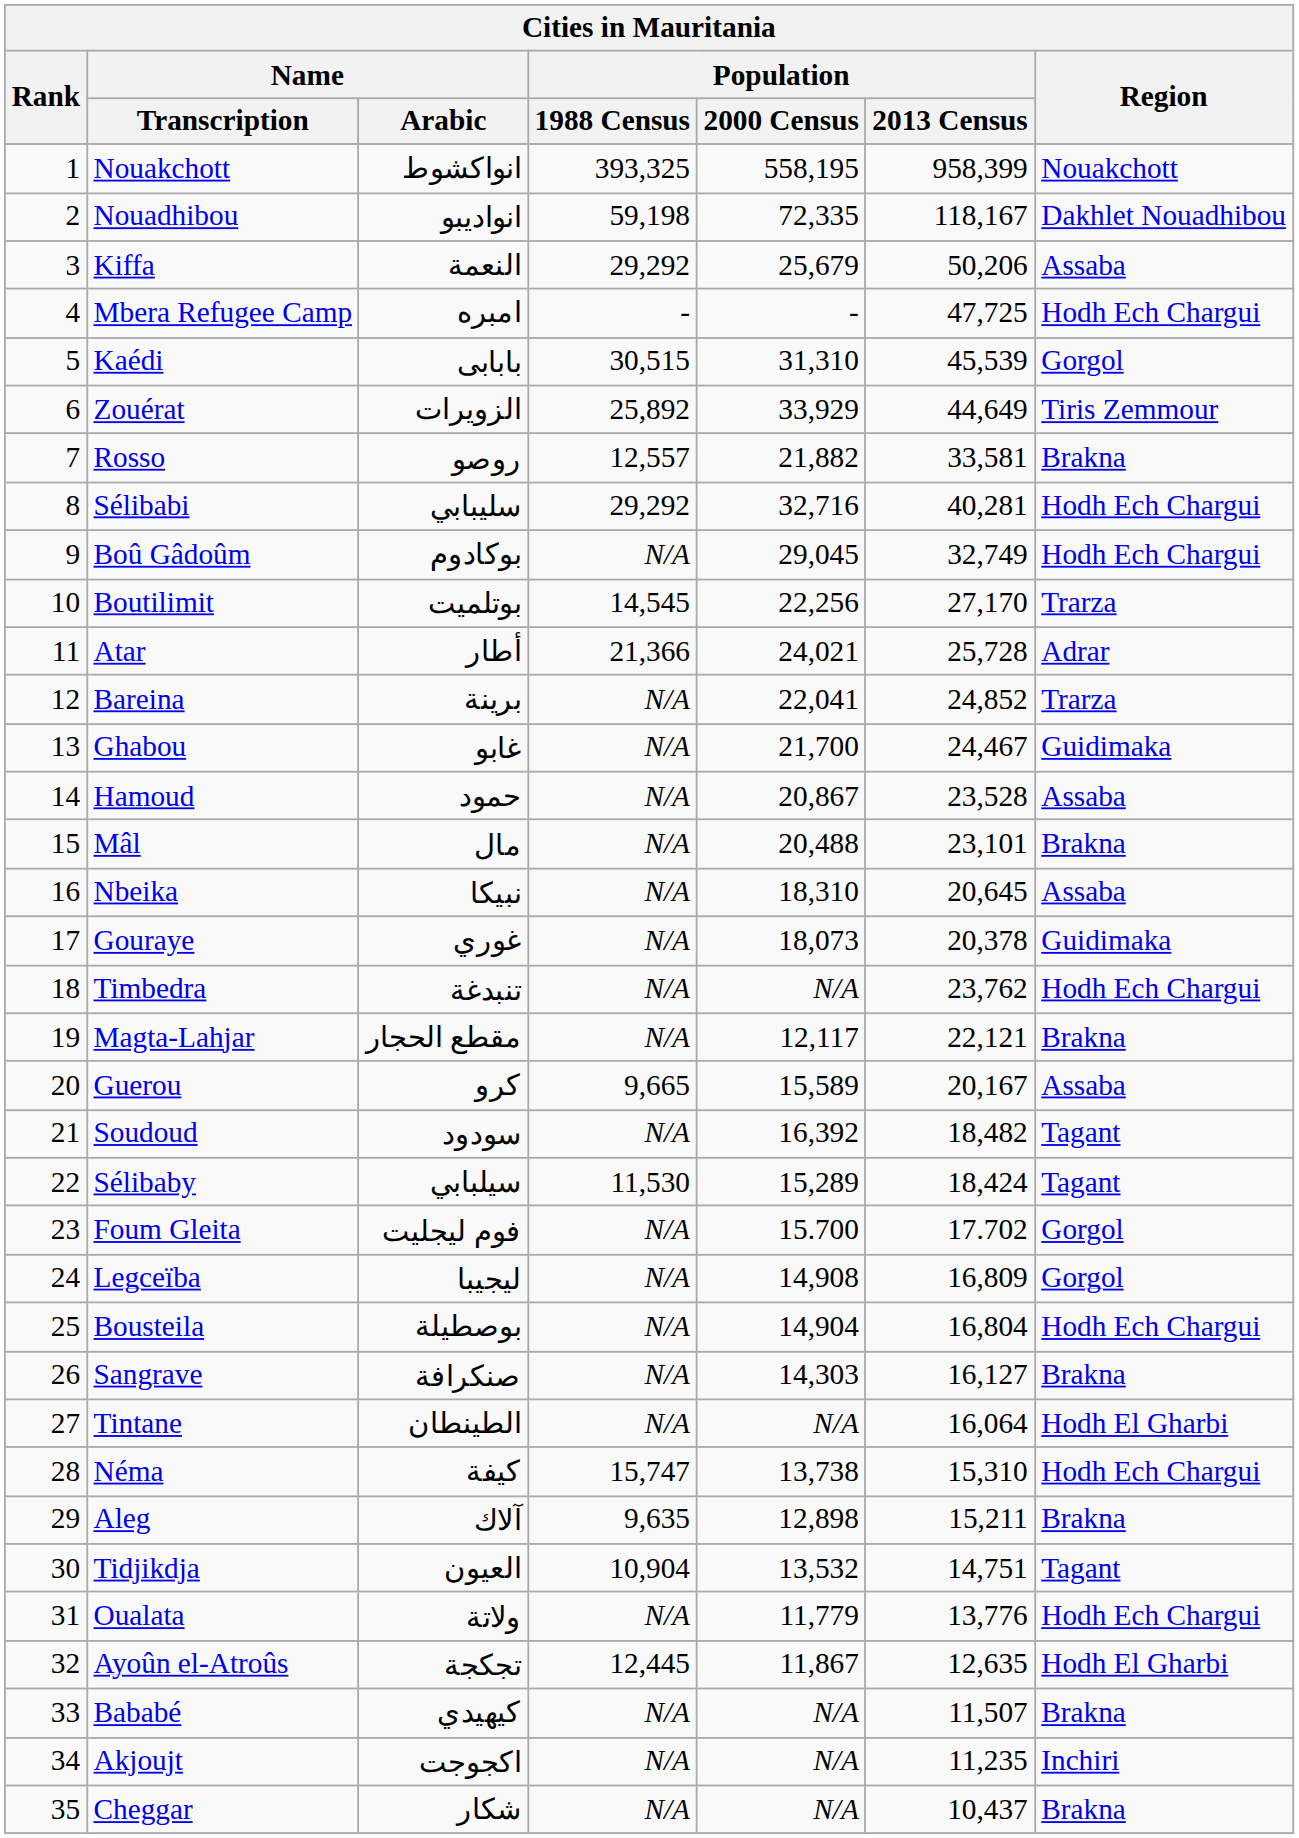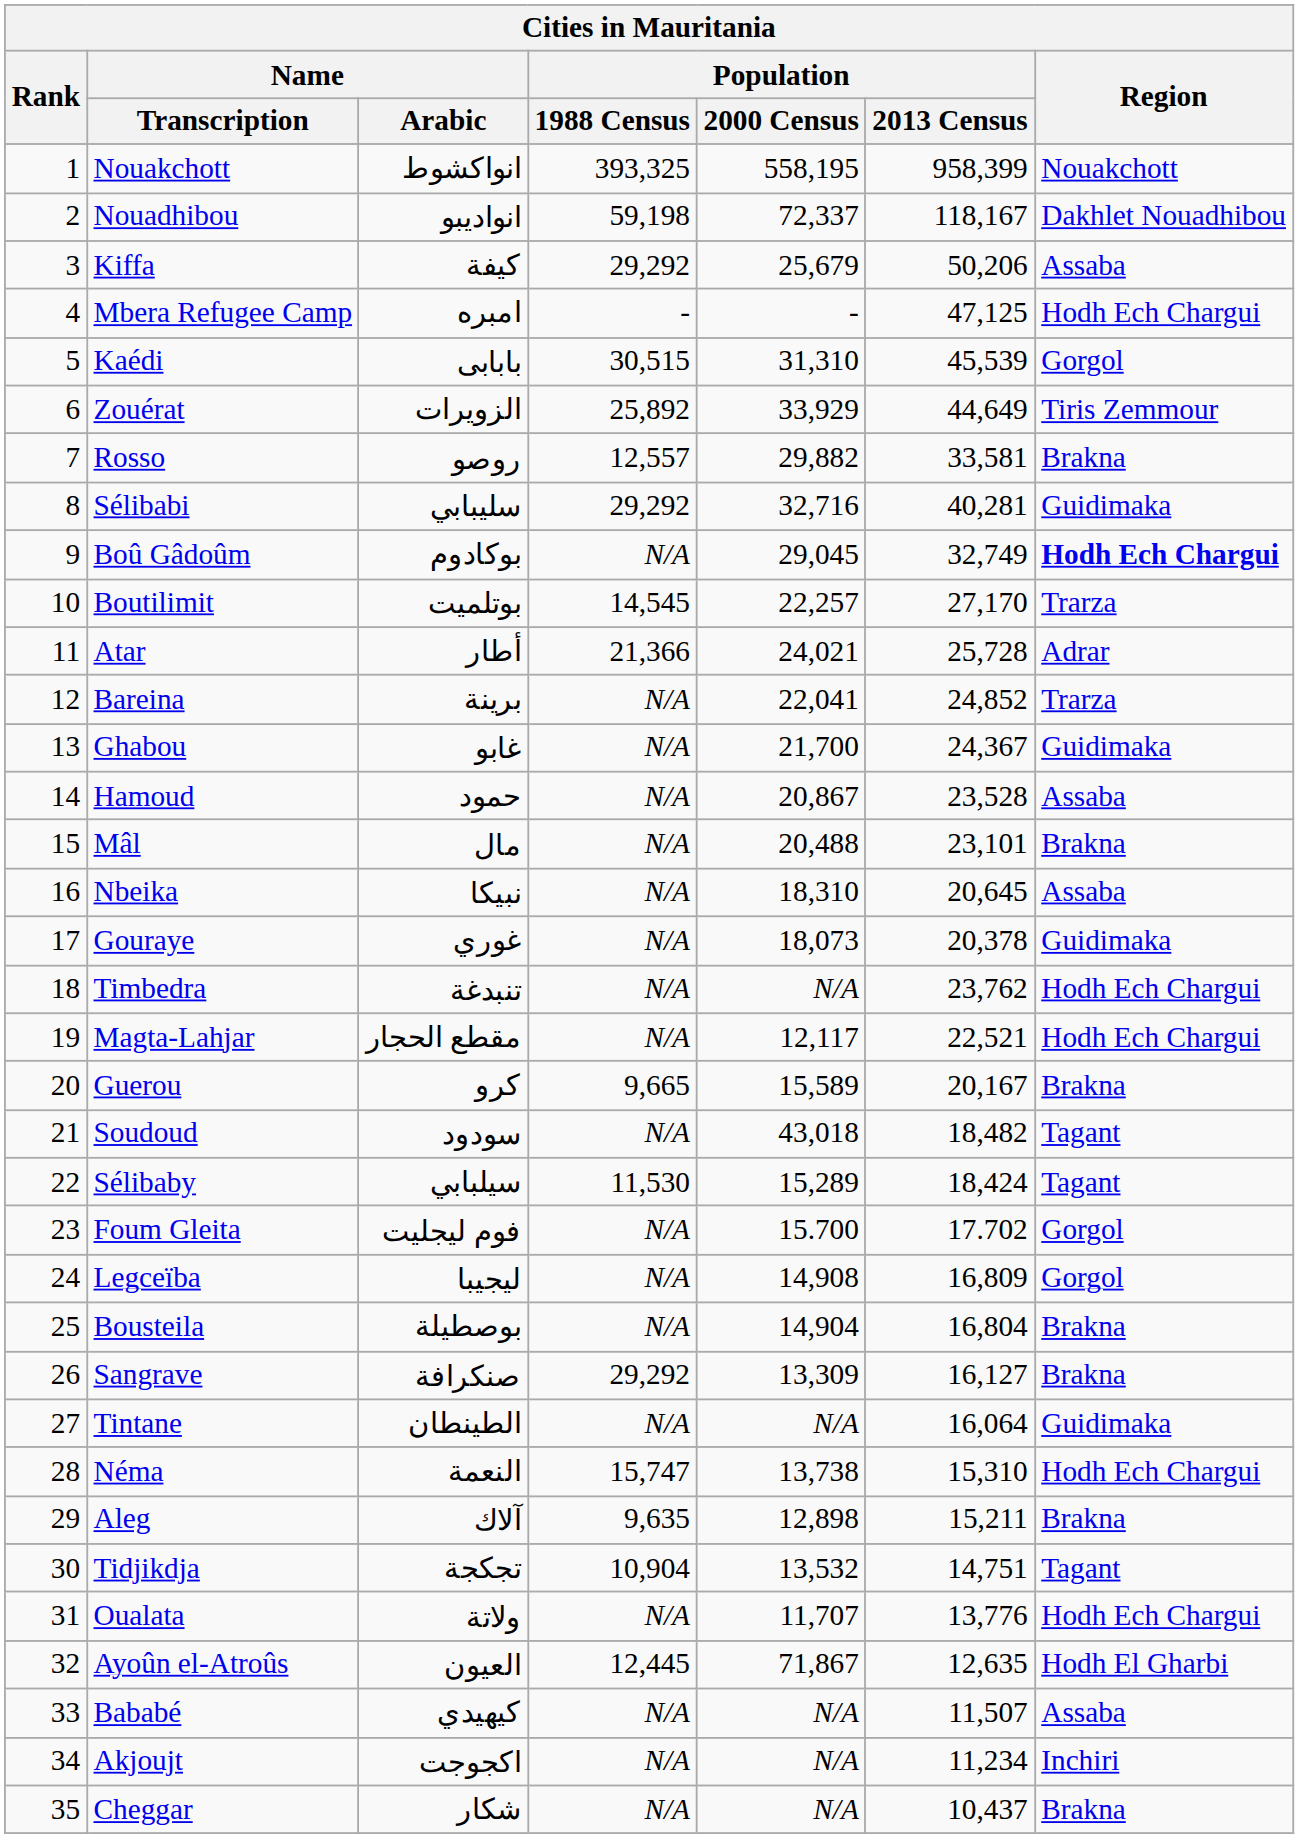 <table class="wikitable">
 <tr>
 <th colspan="7">Cities in Mauritania</th>
 </tr>
 <tr>
 <th rowspan="2">Rank</th>
 <th colspan="2">Name</th>
 <th colspan="3">Population</th>
 <th rowspan="2">Region</th>
 </tr>
 <tr>
 <th>Transcription</th>
 <th>Arabic</th>
 <th>1988 Census</th>
 <th>2000 Census</th>
 <th>2013 Census</th>
 </tr>
 <tr>
 <td align=right>1</td>
 <td><a href='#'>Nouakchott</a></td>
 <td align=right>انواكشوط</td>
 <td align=right>393,325</td>
 <td align=right>558,195</td>
 <td align=right>958,399</td>
 <td><a href='#'>Nouakchott</a></td>
 </tr>
 <tr ---->
 <td align=right>2</td>
 <td><a href='#'>Nouadhibou</a></td>
 <td align=right>انواديبو</td>
 <td align=right>59,198</td>
-<td align=right>72,335</td>
+<td align=right>72,337</td>
 <td align=right>118,167</td>
 <td><a href='#'>Dakhlet Nouadhibou</a></td>
 </tr>
 <tr ---->
 <td align=right>3</td>
 <td><a href='#'>Kiffa</a></td>
-<td align=right>النعمة</td>
+<td align=right>كيفة</td>
 <td align=right>29,292</td>
 <td align=right>25,679</td>
 <td align=right>50,206</td>
 <td><a href='#'>Assaba</a></td>
 </tr>
 <tr ---->
 <td align=right>4</td>
 <td><a href='#'>Mbera Refugee Camp</a></td>
 <td align=right>امبره</td>
 <td align=right>-</td>
 <td align=right>-</td>
-<td align=right>47,725</td>
+<td align=right>47,125</td>
 <td><a href='#'>Hodh Ech Chargui</a></td>
 </tr>
 <tr ---->
 <td align=right>5</td>
 <td><a href='#'>Kaédi</a></td>
 <td align=right>بابابى</td>
 <td align=right>30,515</td>
 <td align=right>31,310</td>
 <td align=right>45,539</td>
 <td><a href='#'>Gorgol</a></td>
 </tr>
 <tr ---->
 <td align=right>6</td>
 <td><a href='#'>Zouérat</a></td>
 <td align=right>الزويرات</td>
 <td align=right>25,892</td>
 <td align=right>33,929</td>
 <td align=right>44,649</td>
 <td><a href='#'>Tiris Zemmour</a></td>
 </tr>
 <tr ---->
 <td align=right>7</td>
 <td><a href='#'>Rosso</a></td>
 <td align=right>روصو</td>
 <td align=right>12,557</td>
-<td align=right>21,882</td>
+<td align=right>29,882</td>
 <td align=right>33,581</td>
 <td><a href='#'>Brakna</a></td>
 </tr>
 <tr ---->
 <td align=right>8</td>
 <td><a href='#'>Sélibabi</a></td>
 <td align=right>سليبابي</td>
 <td align=right>29,292</td>
 <td align=right>32,716</td>
 <td align=right>40,281</td>
-<td><a href='#'>Hodh Ech Chargui</a></td>
+<td><a href='#'>Guidimaka</a></td>
 </tr>
 <tr ---->
 <td align=right>9</td>
 <td><a href='#'>Boû Gâdoûm</a></td>
 <td align=right>بوكادوم</td>
 <td align=right><em>N/A</em></td>
 <td align=right>29,045</td>
 <td align=right>32,749</td>
-<td><a href='#'>Hodh Ech Chargui</a></td>
+<td><strong><a href='#'>Hodh Ech Chargui</a></strong></td>
 </tr>
 <tr ---->
 <td align=right>10</td>
 <td><a href='#'>Boutilimit</a></td>
 <td align=right>بوتلميت</td>
 <td align=right>14,545</td>
-<td align=right>22,256</td>
+<td align=right>22,257</td>
 <td align=right>27,170</td>
 <td><a href='#'>Trarza</a></td>
 </tr>
 <tr ---->
 <td align=right>11</td>
 <td><a href='#'>Atar</a></td>
 <td align=right>أطار</td>
 <td align=right>21,366</td>
 <td align=right>24,021</td>
 <td align=right>25,728</td>
 <td><a href='#'>Adrar</a></td>
 </tr>
 <tr ---->
 <td align=right>12</td>
 <td><a href='#'>Bareina</a></td>
 <td align=right>برينة</td>
 <td align=right><em>N/A</em></td>
 <td align=right>22,041</td>
 <td align=right>24,852</td>
 <td><a href='#'>Trarza</a></td>
 </tr>
 <tr ---->
 <td align=right>13</td>
 <td><a href='#'>Ghabou</a></td>
 <td align=right>غابو</td>
 <td align=right><em>N/A</em></td>
 <td align=right>21,700</td>
-<td align=right>24,467</td>
+<td align=right>24,367</td>
 <td><a href='#'>Guidimaka</a></td>
 </tr>
 <tr ---->
 <td align=right>14</td>
 <td><a href='#'>Hamoud</a></td>
 <td align=right>حمود</td>
 <td align=right><em>N/A</em></td>
 <td align=right>20,867</td>
 <td align=right>23,528</td>
 <td><a href='#'>Assaba</a></td>
 </tr>
 <tr ---->
 <td align=right>15</td>
 <td><a href='#'>Mâl</a></td>
 <td align=right>مال</td>
 <td align=right><em>N/A</em></td>
 <td align=right>20,488</td>
 <td align=right>23,101</td>
 <td><a href='#'>Brakna</a></td>
 </tr>
 <tr ---->
 <td align=right>16</td>
 <td><a href='#'>Nbeika</a></td>
 <td align=right>نبيكا</td>
 <td align=right><em>N/A</em></td>
 <td align=right>18,310</td>
 <td align=right>20,645</td>
 <td><a href='#'>Assaba</a></td>
 </tr>
 <tr ---->
 <td align=right>17</td>
 <td><a href='#'>Gouraye</a></td>
 <td align=right>غوري</td>
 <td align=right><em>N/A</em></td>
 <td align=right>18,073</td>
 <td align=right>20,378</td>
 <td><a href='#'>Guidimaka</a></td>
 </tr>
 <tr ---->
 <td align=right>18</td>
 <td><a href='#'>Timbedra</a></td>
 <td align=right>تنبدغة</td>
 <td align=right><em>N/A</em></td>
 <td align=right><em>N/A</em></td>
 <td align=right>23,762</td>
 <td><a href='#'>Hodh Ech Chargui</a></td>
 </tr>
 <tr ---->
 <td align=right>19</td>
 <td><a href='#'>Magta-Lahjar</a></td>
 <td align=right>مقطع الحجار</td>
 <td align=right><em>N/A</em></td>
 <td align=right>12,117</td>
-<td align=right>22,121</td>
-<td><a href='#'>Brakna</a></td>
+<td align=right>22,521</td>
+<td><a href='#'>Hodh Ech Chargui</a></td>
 </tr>
 <tr ---->
 <td align=right>20</td>
 <td><a href='#'>Guerou</a></td>
 <td align=right>كرو</td>
 <td align=right>9,665</td>
 <td align=right>15,589</td>
 <td align=right>20,167</td>
-<td><a href='#'>Assaba</a></td>
+<td><a href='#'>Brakna</a></td>
 </tr>
 <tr ---->
 <td align=right>21</td>
 <td><a href='#'>Soudoud</a></td>
 <td align=right>سودود</td>
 <td align=right><em>N/A</em></td>
-<td align=right>16,392</td>
+<td align=right>43,018</td>
 <td align=right>18,482</td>
 <td><a href='#'>Tagant</a></td>
 </tr>
 <tr ---->
 <td align=right>22</td>
 <td><a href='#'>Sélibaby</a></td>
 <td align=right>سيلبابي</td>
 <td align=right>11,530</td>
 <td align=right>15,289</td>
 <td align=right>18,424</td>
 <td><a href='#'>Tagant</a></td>
 </tr>
 <tr ---->
 <td align=right>23</td>
 <td><a href='#'>Foum Gleita</a></td>
 <td align=right>فوم ليجليت</td>
 <td align=right><em>N/A</em></td>
 <td align=right>15.700</td>
 <td align=right>17.702</td>
 <td><a href='#'>Gorgol</a></td>
 </tr>
 <tr ---->
 <td align=right>24</td>
 <td><a href='#'>Legceïba</a></td>
 <td align=right>ليجيبا</td>
 <td align=right><em>N/A</em></td>
 <td align=right>14,908</td>
 <td align=right>16,809</td>
 <td><a href='#'>Gorgol</a></td>
 </tr>
 <tr ---->
 <td align=right>25</td>
 <td><a href='#'>Bousteila</a></td>
 <td align=right>بوصطيلة</td>
 <td align=right><em>N/A</em></td>
 <td align=right>14,904</td>
 <td align=right>16,804</td>
-<td><a href='#'>Hodh Ech Chargui</a></td>
+<td><a href='#'>Brakna</a></td>
 </tr>
 <tr ---->
 <td align=right>26</td>
 <td><a href='#'>Sangrave</a></td>
 <td align=right>صنكرافة</td>
-<td align=right><em>N/A</em></td>
-<td align=right>14,303</td>
+<td align=right>29,292</td>
+<td align=right>13,309</td>
 <td align=right>16,127</td>
 <td><a href='#'>Brakna</a></td>
 </tr>
 <tr ---->
 <td align=right>27</td>
 <td><a href='#'>Tintane</a></td>
 <td align=right>الطينطان</td>
 <td align=right><em>N/A</em></td>
 <td align=right><em>N/A</em></td>
 <td align=right>16,064</td>
-<td><a href='#'>Hodh El Gharbi</a></td>
+<td><a href='#'>Guidimaka</a></td>
 </tr>
 <tr ---->
 <td align=right>28</td>
 <td><a href='#'>Néma</a></td>
-<td align=right>كيفة</td>
+<td align=right>النعمة</td>
 <td align=right>15,747</td>
 <td align=right>13,738</td>
 <td align=right>15,310</td>
 <td><a href='#'>Hodh Ech Chargui</a></td>
 </tr>
 <tr ---->
 <td align=right>29</td>
 <td><a href='#'>Aleg</a></td>
 <td align=right>آلاك</td>
 <td align=right>9,635</td>
 <td align=right>12,898</td>
 <td align=right>15,211</td>
 <td><a href='#'>Brakna</a></td>
 </tr>
 <tr ---->
 <td align=right>30</td>
 <td><a href='#'>Tidjikdja</a></td>
-<td align=right>العيون</td>
+<td align=right>تجكجة</td>
 <td align=right>10,904</td>
 <td align=right>13,532</td>
 <td align=right>14,751</td>
 <td><a href='#'>Tagant</a></td>
 </tr>
 <tr ---->
 <td align=right>31</td>
 <td><a href='#'>Oualata</a></td>
 <td align=right>ولاتة</td>
 <td align=right><em>N/A</em></td>
-<td align=right>11,779</td>
+<td align=right>11,707</td>
 <td align=right>13,776</td>
 <td><a href='#'>Hodh Ech Chargui</a></td>
 </tr>
 <tr ---->
 <td align=right>32</td>
 <td><a href='#'>Ayoûn el-Atroûs</a></td>
-<td align=right>تجكجة</td>
+<td align=right>العيون</td>
 <td align=right>12,445</td>
-<td align=right>11,867</td>
+<td align=right>71,867</td>
 <td align=right>12,635</td>
 <td><a href='#'>Hodh El Gharbi</a></td>
 </tr>
 <tr ---->
 <td align=right>33</td>
 <td><a href='#'>Bababé</a></td>
 <td align=right>كيهيدي</td>
 <td align=right><em>N/A</em></td>
 <td align=right><em>N/A</em></td>
 <td align=right>11,507</td>
-<td><a href='#'>Brakna</a></td>
+<td><a href='#'>Assaba</a></td>
 </tr>
 <tr ---->
 <td align=right>34</td>
 <td><a href='#'>Akjoujt</a></td>
 <td align=right>اكجوجت</td>
 <td align=right><em>N/A</em></td>
 <td align=right><em>N/A</em></td>
-<td align=right>11,235</td>
+<td align=right>11,234</td>
 <td><a href='#'>Inchiri</a></td>
 </tr>
 <tr ---->
 <td align=right>35</td>
 <td><a href='#'>Cheggar</a></td>
 <td align=right>شكار</td>
 <td align=right><em>N/A</em></td>
 <td align=right><em>N/A</em></td>
 <td align=right>10,437</td>
 <td><a href='#'>Brakna</a></td>
 </tr>
 </table>
